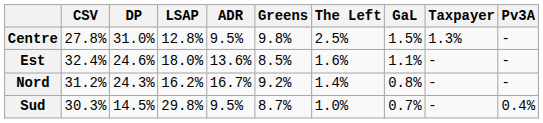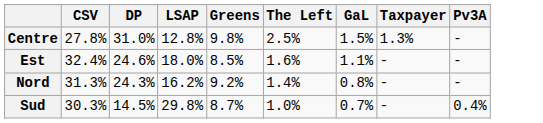 <table class="wikitable sortable">
 <tr>
 <th></th>
 <th>CSV</th>
 <th>DP</th>
 <th>LSAP</th>
-<th>ADR</th>
 <th>Greens</th>
 <th>The Left</th>
 <th>GaL</th>
 <th>Taxpayer</th>
 <th>Pv3A</th>
 </tr>
 <tr>
 <th>Centre</th>
 <td>27.8%</td>
 <td>31.0%</td>
 <td>12.8%</td>
-<td>9.5%</td>
 <td>9.8%</td>
 <td>2.5%</td>
 <td>1.5%</td>
 <td>1.3%</td>
 <td>-</td>
 </tr>
 <tr>
 <th>Est</th>
 <td>32.4%</td>
 <td>24.6%</td>
 <td>18.0%</td>
-<td>13.6%</td>
 <td>8.5%</td>
 <td>1.6%</td>
 <td>1.1%</td>
 <td>-</td>
 <td>-</td>
 </tr>
 <tr>
 <th>Nord</th>
-<td>31.2%</td>
+<td>31.3%</td>
 <td>24.3%</td>
 <td>16.2%</td>
-<td>16.7%</td>
 <td>9.2%</td>
 <td>1.4%</td>
 <td>0.8%</td>
 <td>-</td>
 <td>-</td>
 </tr>
 <tr>
 <th>Sud</th>
 <td>30.3%</td>
 <td>14.5%</td>
 <td>29.8%</td>
-<td>9.5%</td>
 <td>8.7%</td>
 <td>1.0%</td>
 <td>0.7%</td>
 <td>-</td>
 <td>0.4%</td>
 </tr>
 </table>
